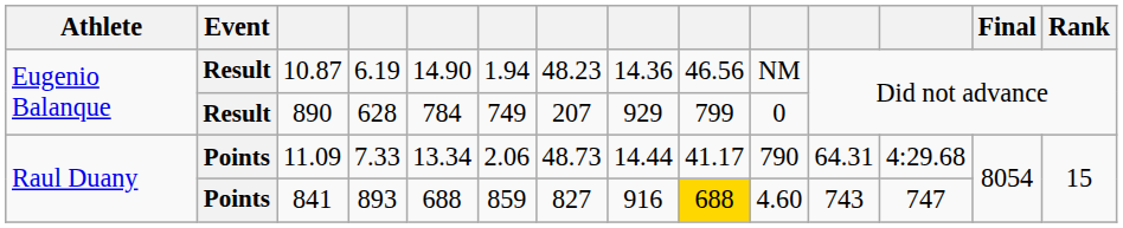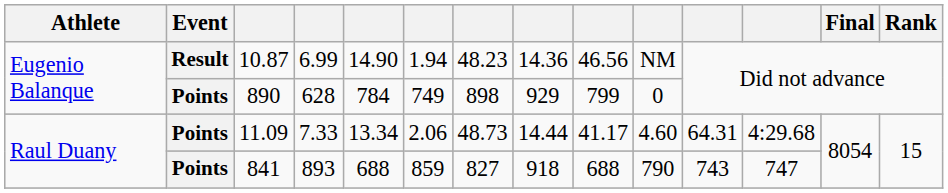 <table class="wikitable" style="font-size:90%">
 <tr>
 <th>Athlete</th>
 <th>Event</th>
 <th></th>
 <th></th>
 <th></th>
 <th></th>
 <th></th>
 <th></th>
 <th></th>
 <th></th>
 <th></th>
 <th></th>
 <th>Final</th>
 <th>Rank</th>
 </tr>
 <tr align=center>
 <td align=left rowspan=2><a href='#'>Eugenio Balanque</a></td>
 <th style="font-size:95%">Result</th>
 <td>10.87</td>
-<td>6.19</td>
+<td>6.99</td>
 <td>14.90</td>
 <td>1.94</td>
 <td>48.23</td>
 <td>14.36</td>
 <td>46.56</td>
 <td>NM</td>
 <td rowspan=2 colspan=4>Did not advance</td>
 </tr>
 <tr align=center>
-<th style="font-size:95%">Result</th>
+<th style="font-size:95%">Points</th>
 <td>890</td>
 <td>628</td>
 <td>784</td>
 <td>749</td>
-<td>207</td>
+<td>898</td>
 <td>929</td>
 <td>799</td>
 <td>0</td>
 </tr>
 <tr align=center>
 <td align=left rowspan=2><a href='#'>Raul Duany</a></td>
 <th style="font-size:95%">Points</th>
 <td>11.09</td>
 <td>7.33</td>
 <td>13.34</td>
 <td>2.06</td>
 <td>48.73</td>
 <td>14.44</td>
 <td>41.17</td>
-<td>790</td>
+<td>4.60</td>
 <td>64.31</td>
 <td>4:29.68</td>
 <td rowspan=2>8054</td>
 <td rowspan=2>15</td>
 </tr>
 <tr align=center>
 <th style="font-size:95%">Points</th>
 <td>841</td>
 <td>893</td>
 <td>688</td>
 <td>859</td>
 <td>827</td>
-<td>916</td>
-<td style="background: gold;">688</td>
-<td>4.60</td>
+<td>918</td>
+<td>688</td>
+<td>790</td>
 <td>743</td>
 <td>747</td>
 </tr>
 </table>
